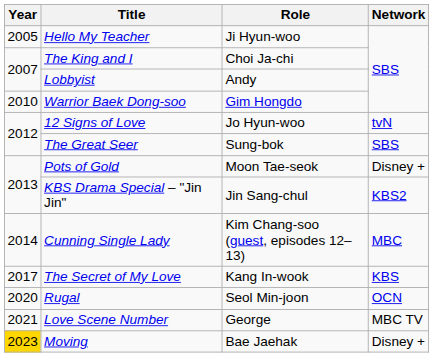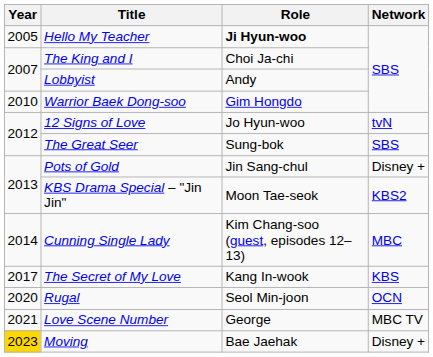 <table class="wikitable" style="width:500px">
 <tr>
 <th width=10>Year</th>
 <th>Title</th>
 <th>Role</th>
 <th>Network</th>
 </tr>
 <tr>
 <td>2005</td>
 <td><em><a href='#'>Hello My Teacher</a></em></td>
-<td>Ji Hyun-woo</td>
+<td><strong>Ji Hyun-woo</strong></td>
 <td rowspan=4><a href='#'>SBS</a></td>
 </tr>
 <tr>
 <td rowspan=2>2007</td>
 <td><em><a href='#'>The King and I</a></em></td>
 <td>Choi Ja-chi</td>
 </tr>
 <tr>
 <td><em><a href='#'>Lobbyist</a></em></td>
 <td>Andy</td>
 </tr>
 <tr>
 <td>2010</td>
 <td><em><a href='#'>Warrior Baek Dong-soo</a></em></td>
 <td><a href='#'>Gim Hongdo</a></td>
 </tr>
 <tr>
 <td rowspan=2>2012</td>
 <td><em><a href='#'>12 Signs of Love</a></em></td>
 <td>Jo Hyun-woo</td>
 <td><a href='#'>tvN</a></td>
 </tr>
 <tr>
 <td><em><a href='#'>The Great Seer</a></em></td>
 <td>Sung-bok</td>
 <td><a href='#'>SBS</a></td>
 </tr>
 <tr>
 <td rowspan=2>2013</td>
 <td><em><a href='#'>Pots of Gold</a></em></td>
-<td>Moon Tae-seok</td>
+<td>Jin Sang-chul</td>
 <td>Disney +</td>
 </tr>
 <tr>
 <td><em><a href='#'>KBS Drama Special</a></em> – "Jin Jin"</td>
-<td>Jin Sang-chul</td>
+<td>Moon Tae-seok</td>
 <td><a href='#'>KBS2</a></td>
 </tr>
 <tr>
 <td>2014</td>
 <td><em><a href='#'>Cunning Single Lady</a></em></td>
 <td>Kim Chang-soo <br> (<a href='#'>guest</a>, episodes 12–13)</td>
 <td><a href='#'>MBC</a></td>
 </tr>
 <tr>
 <td>2017</td>
 <td><em><a href='#'>The Secret of My Love</a></em></td>
 <td>Kang In-wook</td>
 <td><a href='#'>KBS</a></td>
 </tr>
 <tr>
 <td>2020</td>
 <td><em><a href='#'>Rugal</a></em></td>
 <td>Seol Min-joon</td>
 <td><a href='#'>OCN</a></td>
 </tr>
 <tr>
 <td>2021</td>
 <td><em><a href='#'>Love Scene Number</a></em></td>
 <td>George</td>
 <td>MBC TV</td>
 </tr>
 <tr>
 <td style="background: gold;">2023</td>
 <td><a href='#'><em>Moving</em></a></td>
 <td>Bae Jaehak</td>
 <td>Disney +</td>
 </tr>
 </table>
